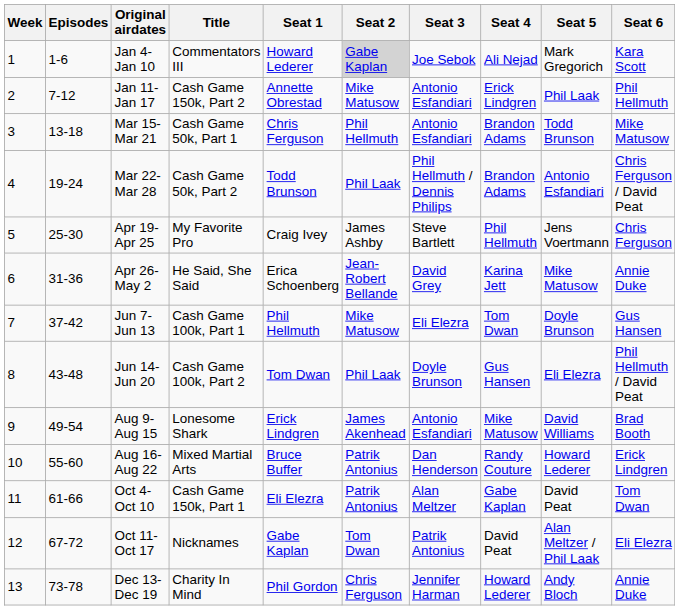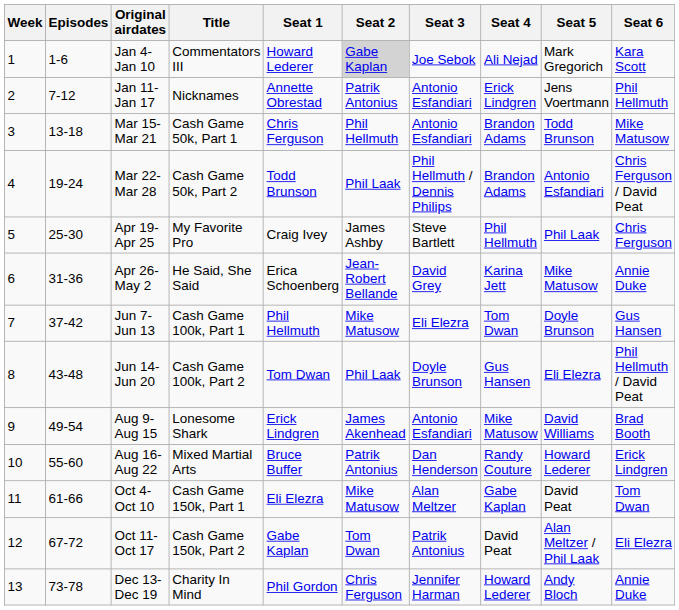 <table class="wikitable" >
 <tr>
 <th>Week</th>
 <th>Episodes</th>
 <th>Original airdates</th>
 <th>Title</th>
 <th>Seat 1</th>
 <th>Seat 2</th>
 <th>Seat 3</th>
 <th>Seat 4</th>
 <th>Seat 5</th>
 <th>Seat 6</th>
 </tr>
 <tr>
 <td>1</td>
 <td>1-6</td>
 <td>Jan 4-Jan 10</td>
 <td>Commentators III</td>
 <td><a href='#'>Howard Lederer</a></td>
 <td style="background: lightgrey;"><a href='#'>Gabe Kaplan</a></td>
 <td><a href='#'>Joe Sebok</a></td>
 <td><a href='#'>Ali Nejad</a></td>
 <td>Mark Gregorich</td>
 <td><a href='#'>Kara Scott</a></td>
 </tr>
 <tr>
 <td>2</td>
 <td>7-12</td>
 <td>Jan 11-Jan 17</td>
-<td>Cash Game 150k, Part 2</td>
+<td>Nicknames</td>
 <td><a href='#'>Annette Obrestad</a></td>
-<td><a href='#'>Mike Matusow</a></td>
+<td><a href='#'>Patrik Antonius</a></td>
 <td><a href='#'>Antonio Esfandiari</a></td>
 <td><a href='#'>Erick Lindgren</a></td>
-<td><a href='#'>Phil Laak</a></td>
+<td>Jens Voertmann</td>
 <td><a href='#'>Phil Hellmuth</a></td>
 </tr>
 <tr>
 <td>3</td>
 <td>13-18</td>
 <td>Mar 15-Mar 21</td>
 <td>Cash Game 50k, Part 1</td>
 <td><a href='#'>Chris Ferguson</a></td>
 <td><a href='#'>Phil Hellmuth</a></td>
 <td><a href='#'>Antonio Esfandiari</a></td>
 <td><a href='#'>Brandon Adams</a></td>
 <td><a href='#'>Todd Brunson</a></td>
 <td><a href='#'>Mike Matusow</a></td>
 </tr>
 <tr>
 <td>4</td>
 <td>19-24</td>
 <td>Mar 22-Mar 28</td>
 <td>Cash Game 50k, Part 2</td>
 <td><a href='#'>Todd Brunson</a></td>
 <td><a href='#'>Phil Laak</a></td>
 <td><a href='#'>Phil Hellmuth</a> / <a href='#'>Dennis Philips</a></td>
 <td><a href='#'>Brandon Adams</a></td>
 <td><a href='#'>Antonio Esfandiari</a></td>
 <td><a href='#'>Chris Ferguson</a> / David Peat</td>
 </tr>
 <tr>
 <td>5</td>
 <td>25-30</td>
 <td>Apr 19-Apr 25</td>
 <td>My Favorite Pro</td>
 <td>Craig Ivey</td>
 <td>James Ashby</td>
 <td>Steve Bartlett</td>
 <td><a href='#'>Phil Hellmuth</a></td>
-<td>Jens Voertmann</td>
+<td><a href='#'>Phil Laak</a></td>
 <td><a href='#'>Chris Ferguson</a></td>
 </tr>
 <tr>
 <td>6</td>
 <td>31-36</td>
 <td>Apr 26-May 2</td>
 <td>He Said, She Said</td>
 <td>Erica Schoenberg</td>
 <td><a href='#'>Jean-Robert Bellande</a></td>
 <td><a href='#'>David Grey</a></td>
 <td><a href='#'>Karina Jett</a></td>
 <td><a href='#'>Mike Matusow</a></td>
 <td><a href='#'>Annie Duke</a></td>
 </tr>
 <tr>
 <td>7</td>
 <td>37-42</td>
 <td>Jun 7-Jun 13</td>
 <td>Cash Game 100k, Part 1</td>
 <td><a href='#'>Phil Hellmuth</a></td>
 <td><a href='#'>Mike Matusow</a></td>
 <td><a href='#'>Eli Elezra</a></td>
 <td><a href='#'>Tom Dwan</a></td>
 <td><a href='#'>Doyle Brunson</a></td>
 <td><a href='#'>Gus Hansen</a></td>
 </tr>
 <tr>
 <td>8</td>
 <td>43-48</td>
 <td>Jun 14-Jun 20</td>
 <td>Cash Game 100k, Part 2</td>
 <td><a href='#'>Tom Dwan</a></td>
 <td><a href='#'>Phil Laak</a></td>
 <td><a href='#'>Doyle Brunson</a></td>
 <td><a href='#'>Gus Hansen</a></td>
 <td><a href='#'>Eli Elezra</a></td>
 <td><a href='#'>Phil Hellmuth</a> / David Peat</td>
 </tr>
 <tr>
 <td>9</td>
 <td>49-54</td>
 <td>Aug 9-Aug 15</td>
 <td>Lonesome Shark</td>
 <td><a href='#'>Erick Lindgren</a></td>
 <td><a href='#'>James Akenhead</a></td>
 <td><a href='#'>Antonio Esfandiari</a></td>
 <td><a href='#'>Mike Matusow</a></td>
 <td><a href='#'>David Williams</a></td>
 <td><a href='#'>Brad Booth</a></td>
 </tr>
 <tr>
 <td>10</td>
 <td>55-60</td>
 <td>Aug 16-Aug 22</td>
 <td>Mixed Martial Arts</td>
 <td><a href='#'>Bruce Buffer</a></td>
 <td><a href='#'>Patrik Antonius</a></td>
 <td><a href='#'>Dan Henderson</a></td>
 <td><a href='#'>Randy Couture</a></td>
 <td><a href='#'>Howard Lederer</a></td>
 <td><a href='#'>Erick Lindgren</a></td>
 </tr>
 <tr>
 <td>11</td>
 <td>61-66</td>
 <td>Oct 4-Oct 10</td>
 <td>Cash Game 150k, Part 1</td>
 <td><a href='#'>Eli Elezra</a></td>
-<td><a href='#'>Patrik Antonius</a></td>
+<td><a href='#'>Mike Matusow</a></td>
 <td><a href='#'>Alan Meltzer</a></td>
 <td><a href='#'>Gabe Kaplan</a></td>
 <td>David Peat</td>
 <td><a href='#'>Tom Dwan</a></td>
 </tr>
 <tr>
 <td>12</td>
 <td>67-72</td>
 <td>Oct 11-Oct 17</td>
-<td>Nicknames</td>
+<td>Cash Game 150k, Part 2</td>
 <td><a href='#'>Gabe Kaplan</a></td>
 <td><a href='#'>Tom Dwan</a></td>
 <td><a href='#'>Patrik Antonius</a></td>
 <td>David Peat</td>
 <td><a href='#'>Alan Meltzer</a> / <a href='#'>Phil Laak</a></td>
 <td><a href='#'>Eli Elezra</a></td>
 </tr>
 <tr>
 <td>13</td>
 <td>73-78</td>
 <td>Dec 13-Dec 19</td>
 <td>Charity In Mind</td>
 <td><a href='#'>Phil Gordon</a></td>
 <td><a href='#'>Chris Ferguson</a></td>
 <td><a href='#'>Jennifer Harman</a></td>
 <td><a href='#'>Howard Lederer</a></td>
 <td><a href='#'>Andy Bloch</a></td>
 <td><a href='#'>Annie Duke</a></td>
 </tr>
 </table>
